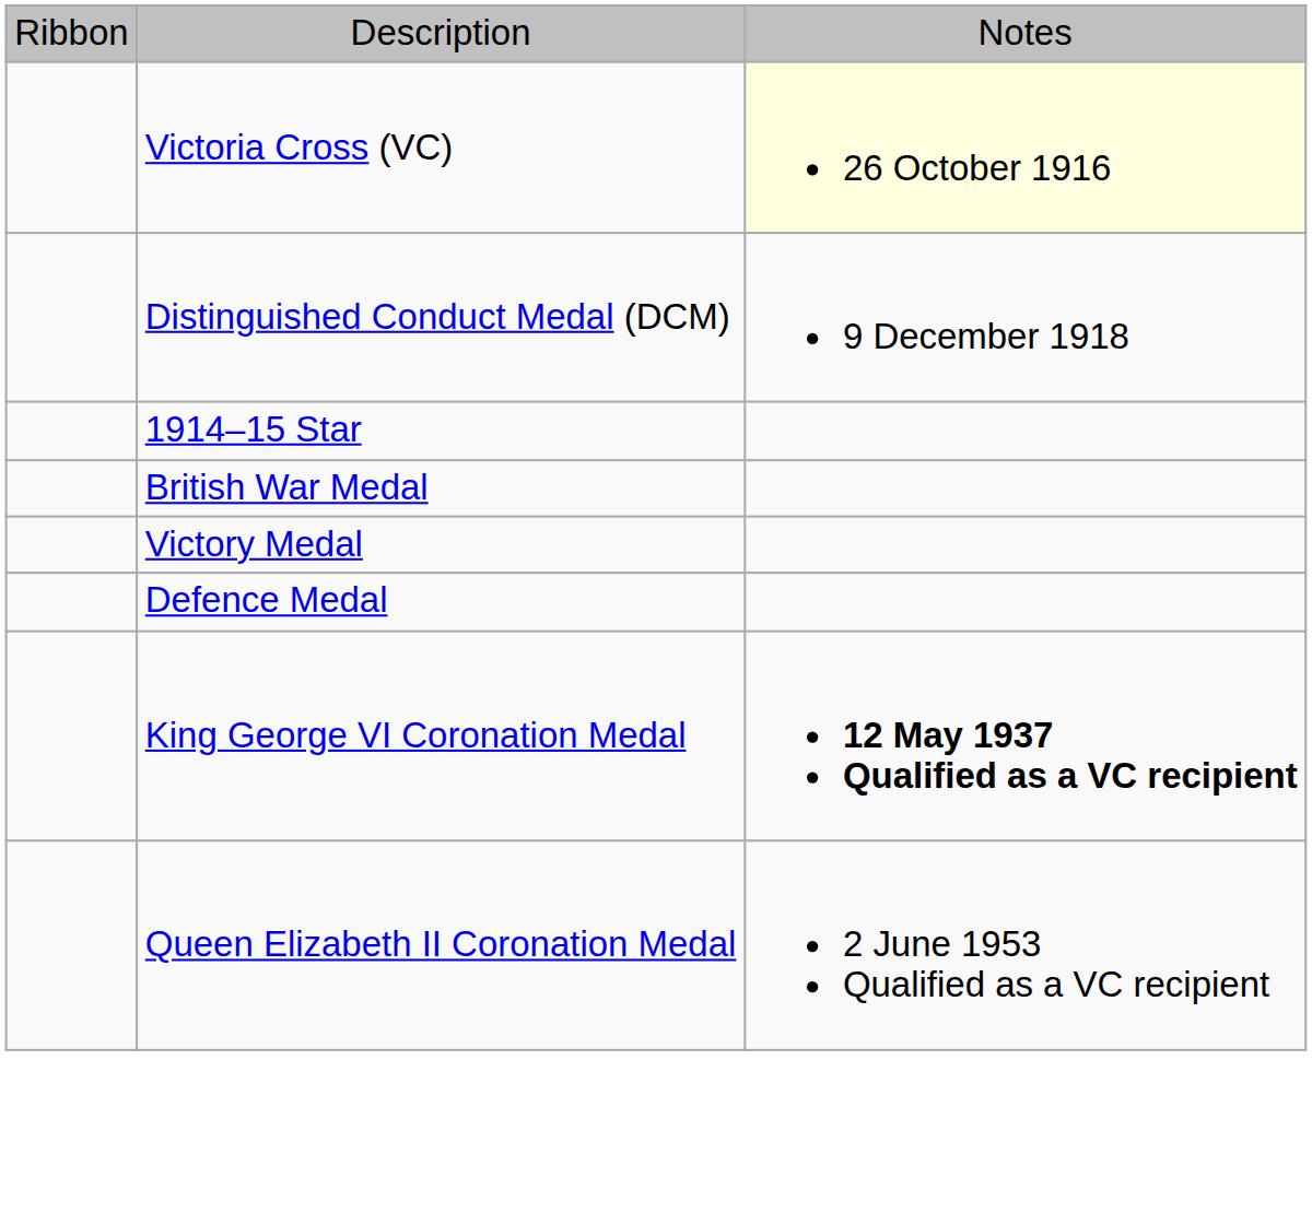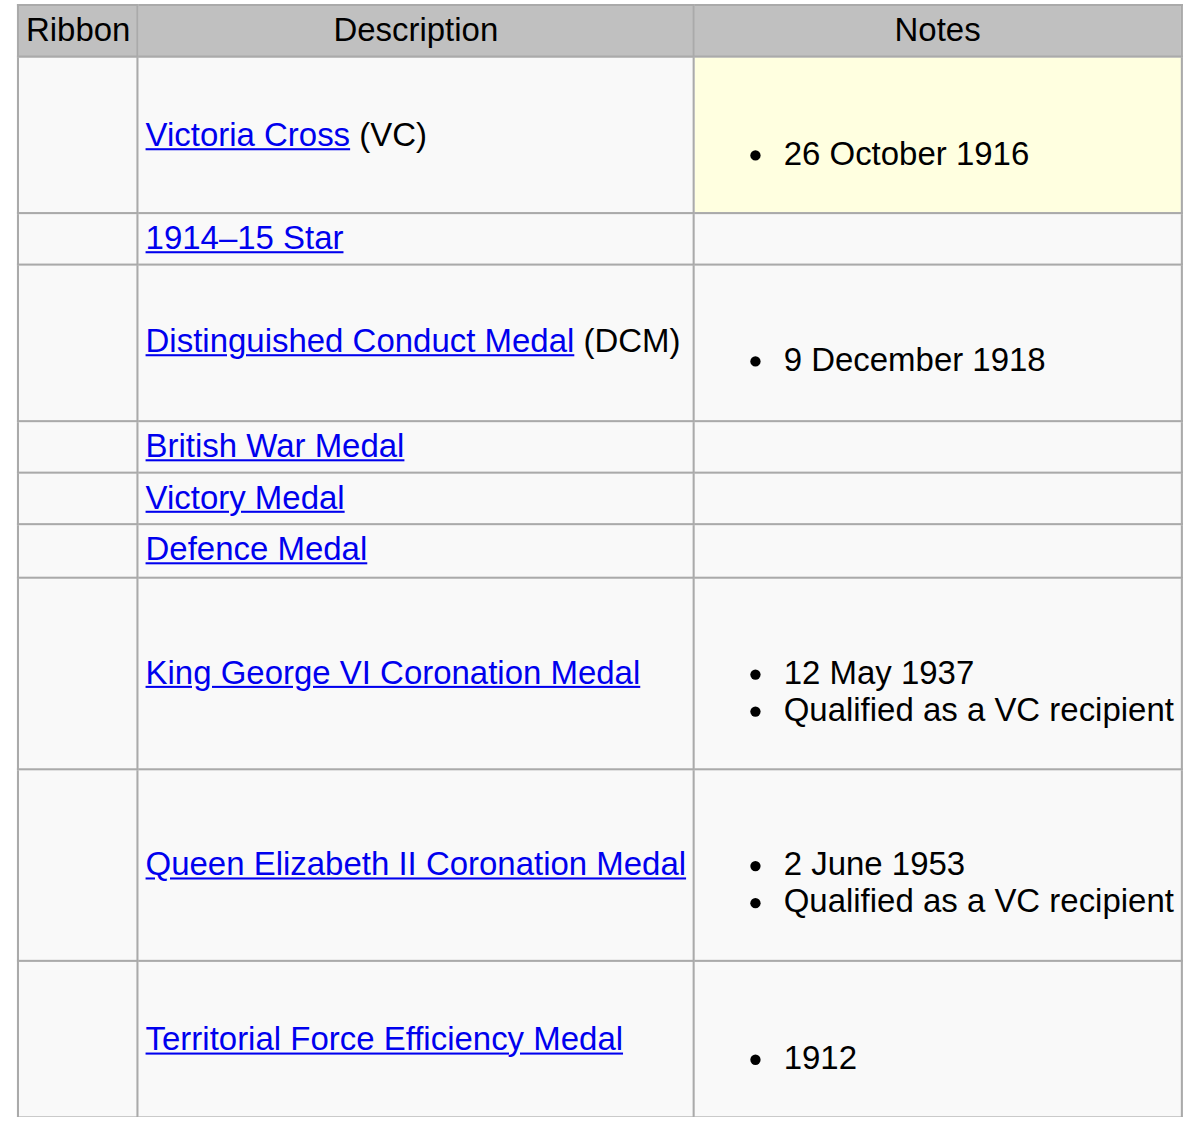 <table style="margin-left: auto; margin-right: auto; border: none;" class="wikitable">
 <tr style="background:silver; text-align:center">
 <td>Ribbon</td>
 <td>Description</td>
 <td>Notes</td>
 </tr>
 <tr>
 <td></td>
 <td><a href='#'>Victoria Cross</a> (VC)</td>
 <td style="background: lightyellow;"><br><ul><li>26 October 1916</li></ul></td>
 </tr>
 <tr>
 <td></td>
-<td><a href='#'>Distinguished Conduct Medal</a> (DCM)</td>
-<td><br><ul><li>9 December 1918</li></ul></td>
+<td><a href='#'>1914–15 Star</a></td>
+<td></td>
 </tr>
 <tr>
 <td></td>
-<td><a href='#'>1914–15 Star</a></td>
-<td></td>
+<td><a href='#'>Distinguished Conduct Medal</a> (DCM)</td>
+<td><br><ul><li>9 December 1918</li></ul></td>
 </tr>
 <tr>
 <td></td>
 <td><a href='#'>British War Medal</a></td>
 <td></td>
 </tr>
 <tr>
 <td></td>
 <td><a href='#'>Victory Medal</a></td>
 <td></td>
 </tr>
 <tr>
 <td></td>
 <td><a href='#'>Defence Medal</a></td>
 <td></td>
 </tr>
 <tr>
 <td></td>
 <td><a href='#'>King George VI Coronation Medal</a></td>
-<td><strong><br><ul><li>12 May 1937</li><li>Qualified as a VC recipient</li></ul></strong></td>
+<td><br><ul><li>12 May 1937</li><li>Qualified as a VC recipient</li></ul></td>
 </tr>
 <tr>
 <td></td>
 <td><a href='#'>Queen Elizabeth II Coronation Medal</a></td>
 <td><br><ul><li>2 June 1953</li><li>Qualified as a VC recipient</li></ul></td>
 </tr>
 <tr>
+<td></td>
+<td><a href='#'>Territorial Force Efficiency Medal</a></td>
+<td><br><ul><li>1912</li></ul></td>
+</tr>
+<tr>
 </tr>
 </table>
